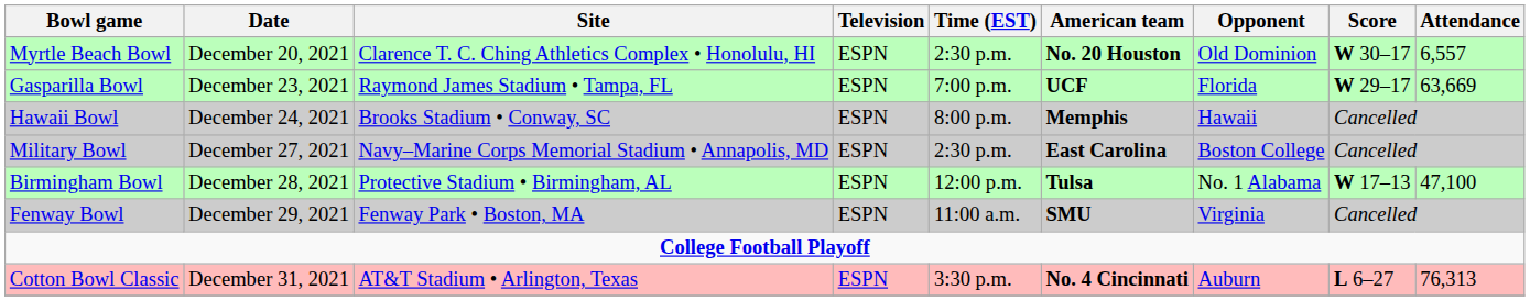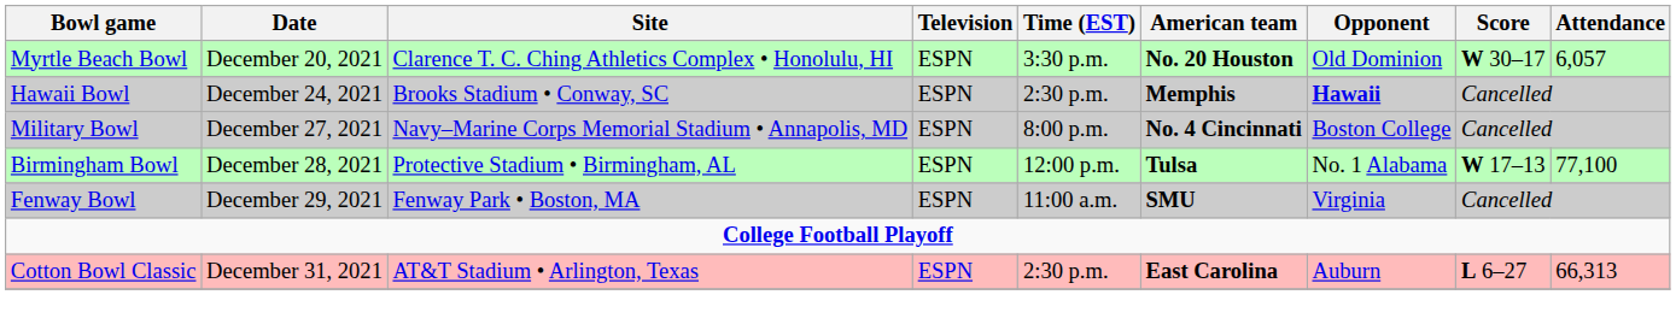 <table class="wikitable">
 <tr>
 <th>Bowl game</th>
 <th>Date</th>
 <th>Site</th>
 <th>Television</th>
 <th>Time (<a href='#'>EST</a>)</th>
 <th>American team</th>
 <th>Opponent</th>
 <th>Score</th>
 <th>Attendance</th>
 </tr>
 <tr style="background:#bfb;">
 <td><a href='#'>Myrtle Beach Bowl</a></td>
 <td>December 20, 2021</td>
 <td><a href='#'>Clarence T. C. Ching Athletics Complex</a> • <a href='#'>Honolulu, HI</a></td>
 <td>ESPN</td>
-<td>2:30 p.m.</td>
+<td>3:30 p.m.</td>
 <td><strong>No. 20 Houston</strong></td>
 <td><a href='#'>Old Dominion</a></td>
 <td><strong>W</strong> 30–17</td>
-<td>6,557</td>
-</tr>
-<tr style="background:#bfb;">
-<td><a href='#'>Gasparilla Bowl</a></td>
-<td>December 23, 2021</td>
-<td><a href='#'>Raymond James Stadium</a> • <a href='#'>Tampa, FL</a></td>
-<td>ESPN</td>
-<td>7:00 p.m.</td>
-<td><strong>UCF</strong></td>
-<td><a href='#'>Florida</a></td>
-<td><strong>W</strong> 29–17</td>
-<td>63,669</td>
+<td>6,057</td>
 </tr>
 <tr style="background:#ccc;">
 <td><a href='#'>Hawaii Bowl</a></td>
 <td>December 24, 2021</td>
 <td><a href='#'>Brooks Stadium</a> • <a href='#'>Conway, SC</a></td>
 <td>ESPN</td>
-<td>8:00 p.m.</td>
+<td>2:30 p.m.</td>
 <td><strong>Memphis</strong></td>
-<td><a href='#'>Hawaii</a></td>
+<td><strong><a href='#'>Hawaii</a></strong></td>
 <td colspan=2><em>Cancelled</em></td>
 </tr>
 <tr style="background:#ccc;">
 <td><a href='#'>Military Bowl</a></td>
 <td>December 27, 2021</td>
 <td><a href='#'>Navy–Marine Corps Memorial Stadium</a> • <a href='#'>Annapolis, MD</a></td>
 <td>ESPN</td>
-<td>2:30 p.m.</td>
-<td><strong>East Carolina</strong></td>
+<td>8:00 p.m.</td>
+<td><strong>No. 4 Cincinnati</strong></td>
 <td><a href='#'>Boston College</a></td>
 <td colspan=2><em>Cancelled</em></td>
 </tr>
 <tr style="background:#bfb;">
 <td><a href='#'>Birmingham Bowl</a></td>
 <td>December 28, 2021</td>
 <td><a href='#'>Protective Stadium</a> • <a href='#'>Birmingham, AL</a></td>
 <td>ESPN</td>
 <td>12:00 p.m.</td>
 <td><strong>Tulsa</strong></td>
 <td>No. 1 <a href='#'>Alabama</a></td>
 <td><strong>W</strong> 17–13</td>
-<td>47,100</td>
+<td>77,100</td>
 </tr>
 <tr style="background:#ccc;">
 <td><a href='#'>Fenway Bowl</a></td>
 <td>December 29, 2021</td>
 <td><a href='#'>Fenway Park</a> • <a href='#'>Boston, MA</a></td>
 <td>ESPN</td>
 <td>11:00 a.m.</td>
 <td><strong>SMU</strong></td>
 <td><a href='#'>Virginia</a></td>
 <td colspan=2><em>Cancelled</em></td>
 </tr>
 <tr>
 <td colspan="9" style="text-align:center;"><strong><a href='#'>College Football Playoff</a></strong></td>
 </tr>
 <tr style="background:#fbb;">
 <td><a href='#'>Cotton Bowl Classic</a></td>
 <td>December 31, 2021</td>
 <td><a href='#'>AT&T Stadium</a> • <a href='#'>Arlington, Texas</a></td>
 <td><a href='#'>ESPN</a></td>
-<td>3:30 p.m.</td>
-<td><strong>No. 4 Cincinnati</strong></td>
+<td>2:30 p.m.</td>
+<td><strong>East Carolina</strong></td>
 <td><a href='#'>Auburn</a></td>
 <td><strong>L</strong> 6–27</td>
-<td>76,313</td>
+<td>66,313</td>
 </tr>
 <tr>
 </tr>
 </table>
